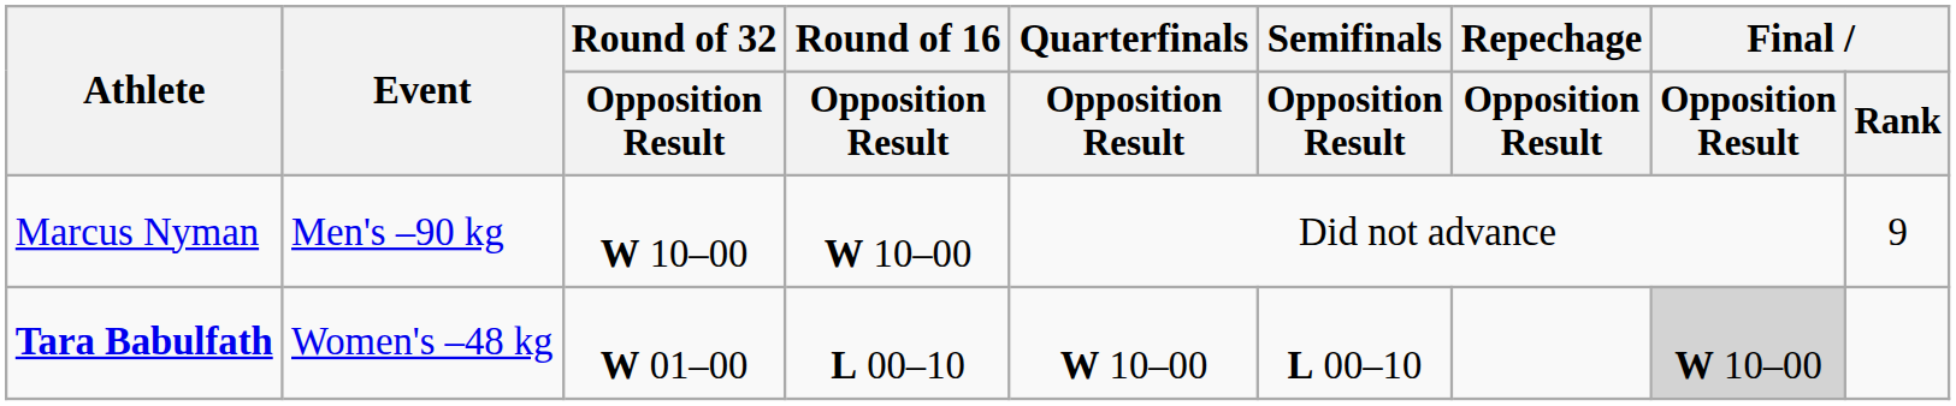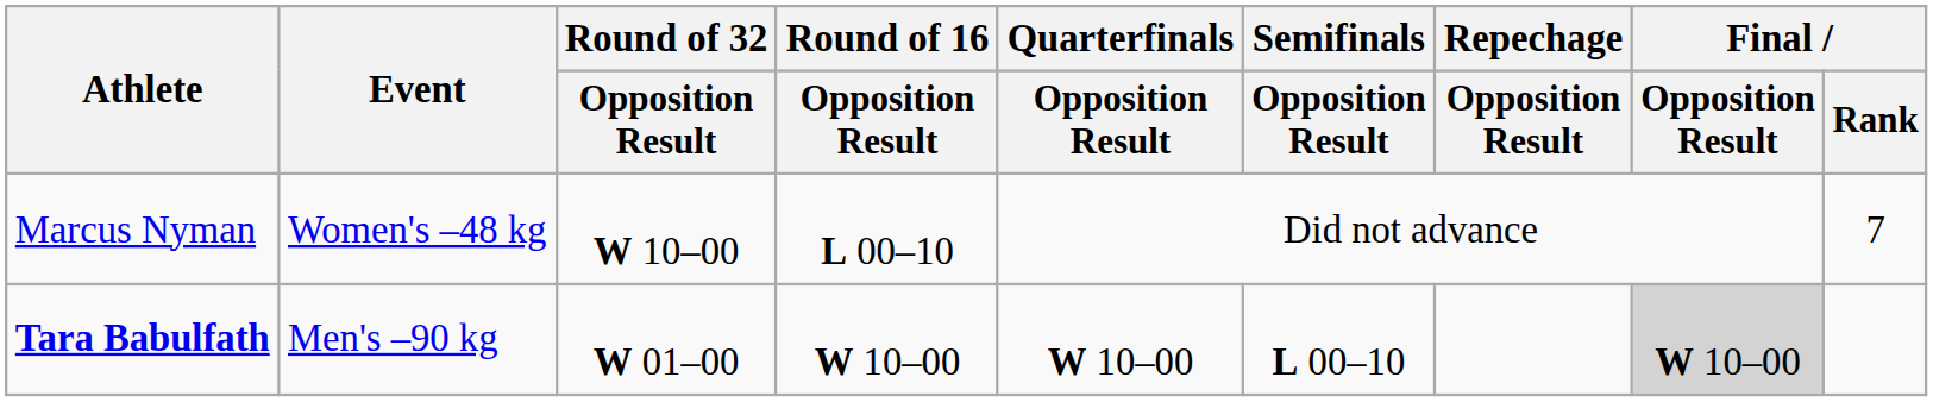 <table class="wikitable" style="font-size:90%">
 <tr>
 <th rowspan="2">Athlete</th>
 <th rowspan="2">Event</th>
 <th>Round of 32</th>
 <th>Round of 16</th>
 <th>Quarterfinals</th>
 <th>Semifinals</th>
 <th>Repechage</th>
 <th colspan=2>Final / </th>
 </tr>
 <tr style="font-size:95%">
 <th>Opposition<br>Result</th>
 <th>Opposition<br>Result</th>
 <th>Opposition<br>Result</th>
 <th>Opposition<br>Result</th>
 <th>Opposition<br>Result</th>
 <th>Opposition<br>Result</th>
 <th>Rank</th>
 </tr>
 <tr align=center>
 <td align=left><a href='#'>Marcus Nyman</a></td>
-<td align=left><a href='#'>Men's –90 kg</a></td>
+<td align=left><a href='#'>Women's –48 kg</a></td>
 <td><br><strong>W</strong> 10–00</td>
-<td><br><strong>W</strong> 10–00</td>
+<td><br><strong>L</strong> 00–10</td>
 <td colspan=4>Did not advance</td>
-<td>9</td>
+<td>7</td>
 </tr>
 <tr align=center>
 <td align=left><strong><a href='#'>Tara Babulfath</a></strong></td>
-<td align=left><a href='#'>Women's –48 kg</a></td>
+<td align=left><a href='#'>Men's –90 kg</a></td>
 <td><br><strong>W</strong> 01–00</td>
-<td><br><strong>L</strong> 00–10</td>
+<td><br><strong>W</strong> 10–00</td>
 <td><br><strong>W</strong> 10–00</td>
 <td><br><strong>L</strong> 00–10</td>
 <td></td>
 <td style="background: lightgrey;"><br><strong>W</strong> 10–00</td>
 <td></td>
 </tr>
 </table>
